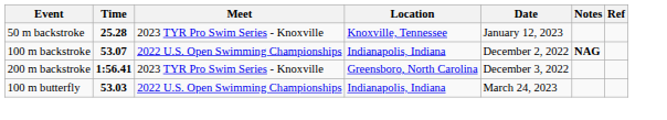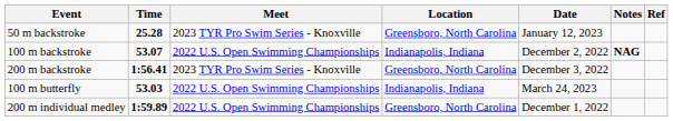 <table class="wikitable">
 <tr>
 <th>Event</th>
 <th>Time</th>
 <th>Meet</th>
 <th>Location</th>
 <th>Date</th>
 <th>Notes</th>
 <th>Ref</th>
 </tr>
 <tr>
 <td>50 m backstroke</td>
 <td style="text-align:center;"><strong>25.28</strong></td>
 <td>2023 <a href='#'>TYR Pro Swim Series</a> - Knoxville</td>
-<td><a href='#'>Knoxville, Tennessee</a></td>
+<td><a href='#'>Greensboro, North Carolina</a></td>
 <td>January 12, 2023</td>
 <td></td>
 <td style="text-align:center;"></td>
 </tr>
 <tr>
 <td>100 m backstroke</td>
 <td style="text-align:center;"><strong>53.07</strong></td>
 <td><a href='#'>2022 U.S. Open Swimming Championships</a></td>
 <td><a href='#'>Indianapolis, Indiana</a></td>
 <td>December 2, 2022</td>
 <td><strong>NAG</strong></td>
 <td style="text-align:center;"></td>
 </tr>
 <tr>
 <td>200 m backstroke</td>
 <td style="text-align:center;"><strong>1:56.41</strong></td>
 <td>2023 <a href='#'>TYR Pro Swim Series</a> - Knoxville</td>
 <td><a href='#'>Greensboro, North Carolina</a></td>
 <td>December 3, 2022</td>
 <td></td>
 <td style="text-align:center;"></td>
 </tr>
 <tr>
 <td>100 m butterfly</td>
 <td style="text-align:center;"><strong>53.03</strong></td>
 <td><a href='#'>2022 U.S. Open Swimming Championships</a></td>
 <td><a href='#'>Indianapolis, Indiana</a></td>
 <td>March 24, 2023</td>
 <td></td>
 <td style="text-align:center;"></td>
 </tr>
+<tr>
+<td>200 m individual medley</td>
+<td style="text-align:center;"><strong>1:59.89</strong></td>
+<td><a href='#'>2022 U.S. Open Swimming Championships</a></td>
+<td><a href='#'>Greensboro, North Carolina</a></td>
+<td>December 1, 2022</td>
+<td></td>
+<td style="text-align:center;"></td>
+</tr>
 </table>
